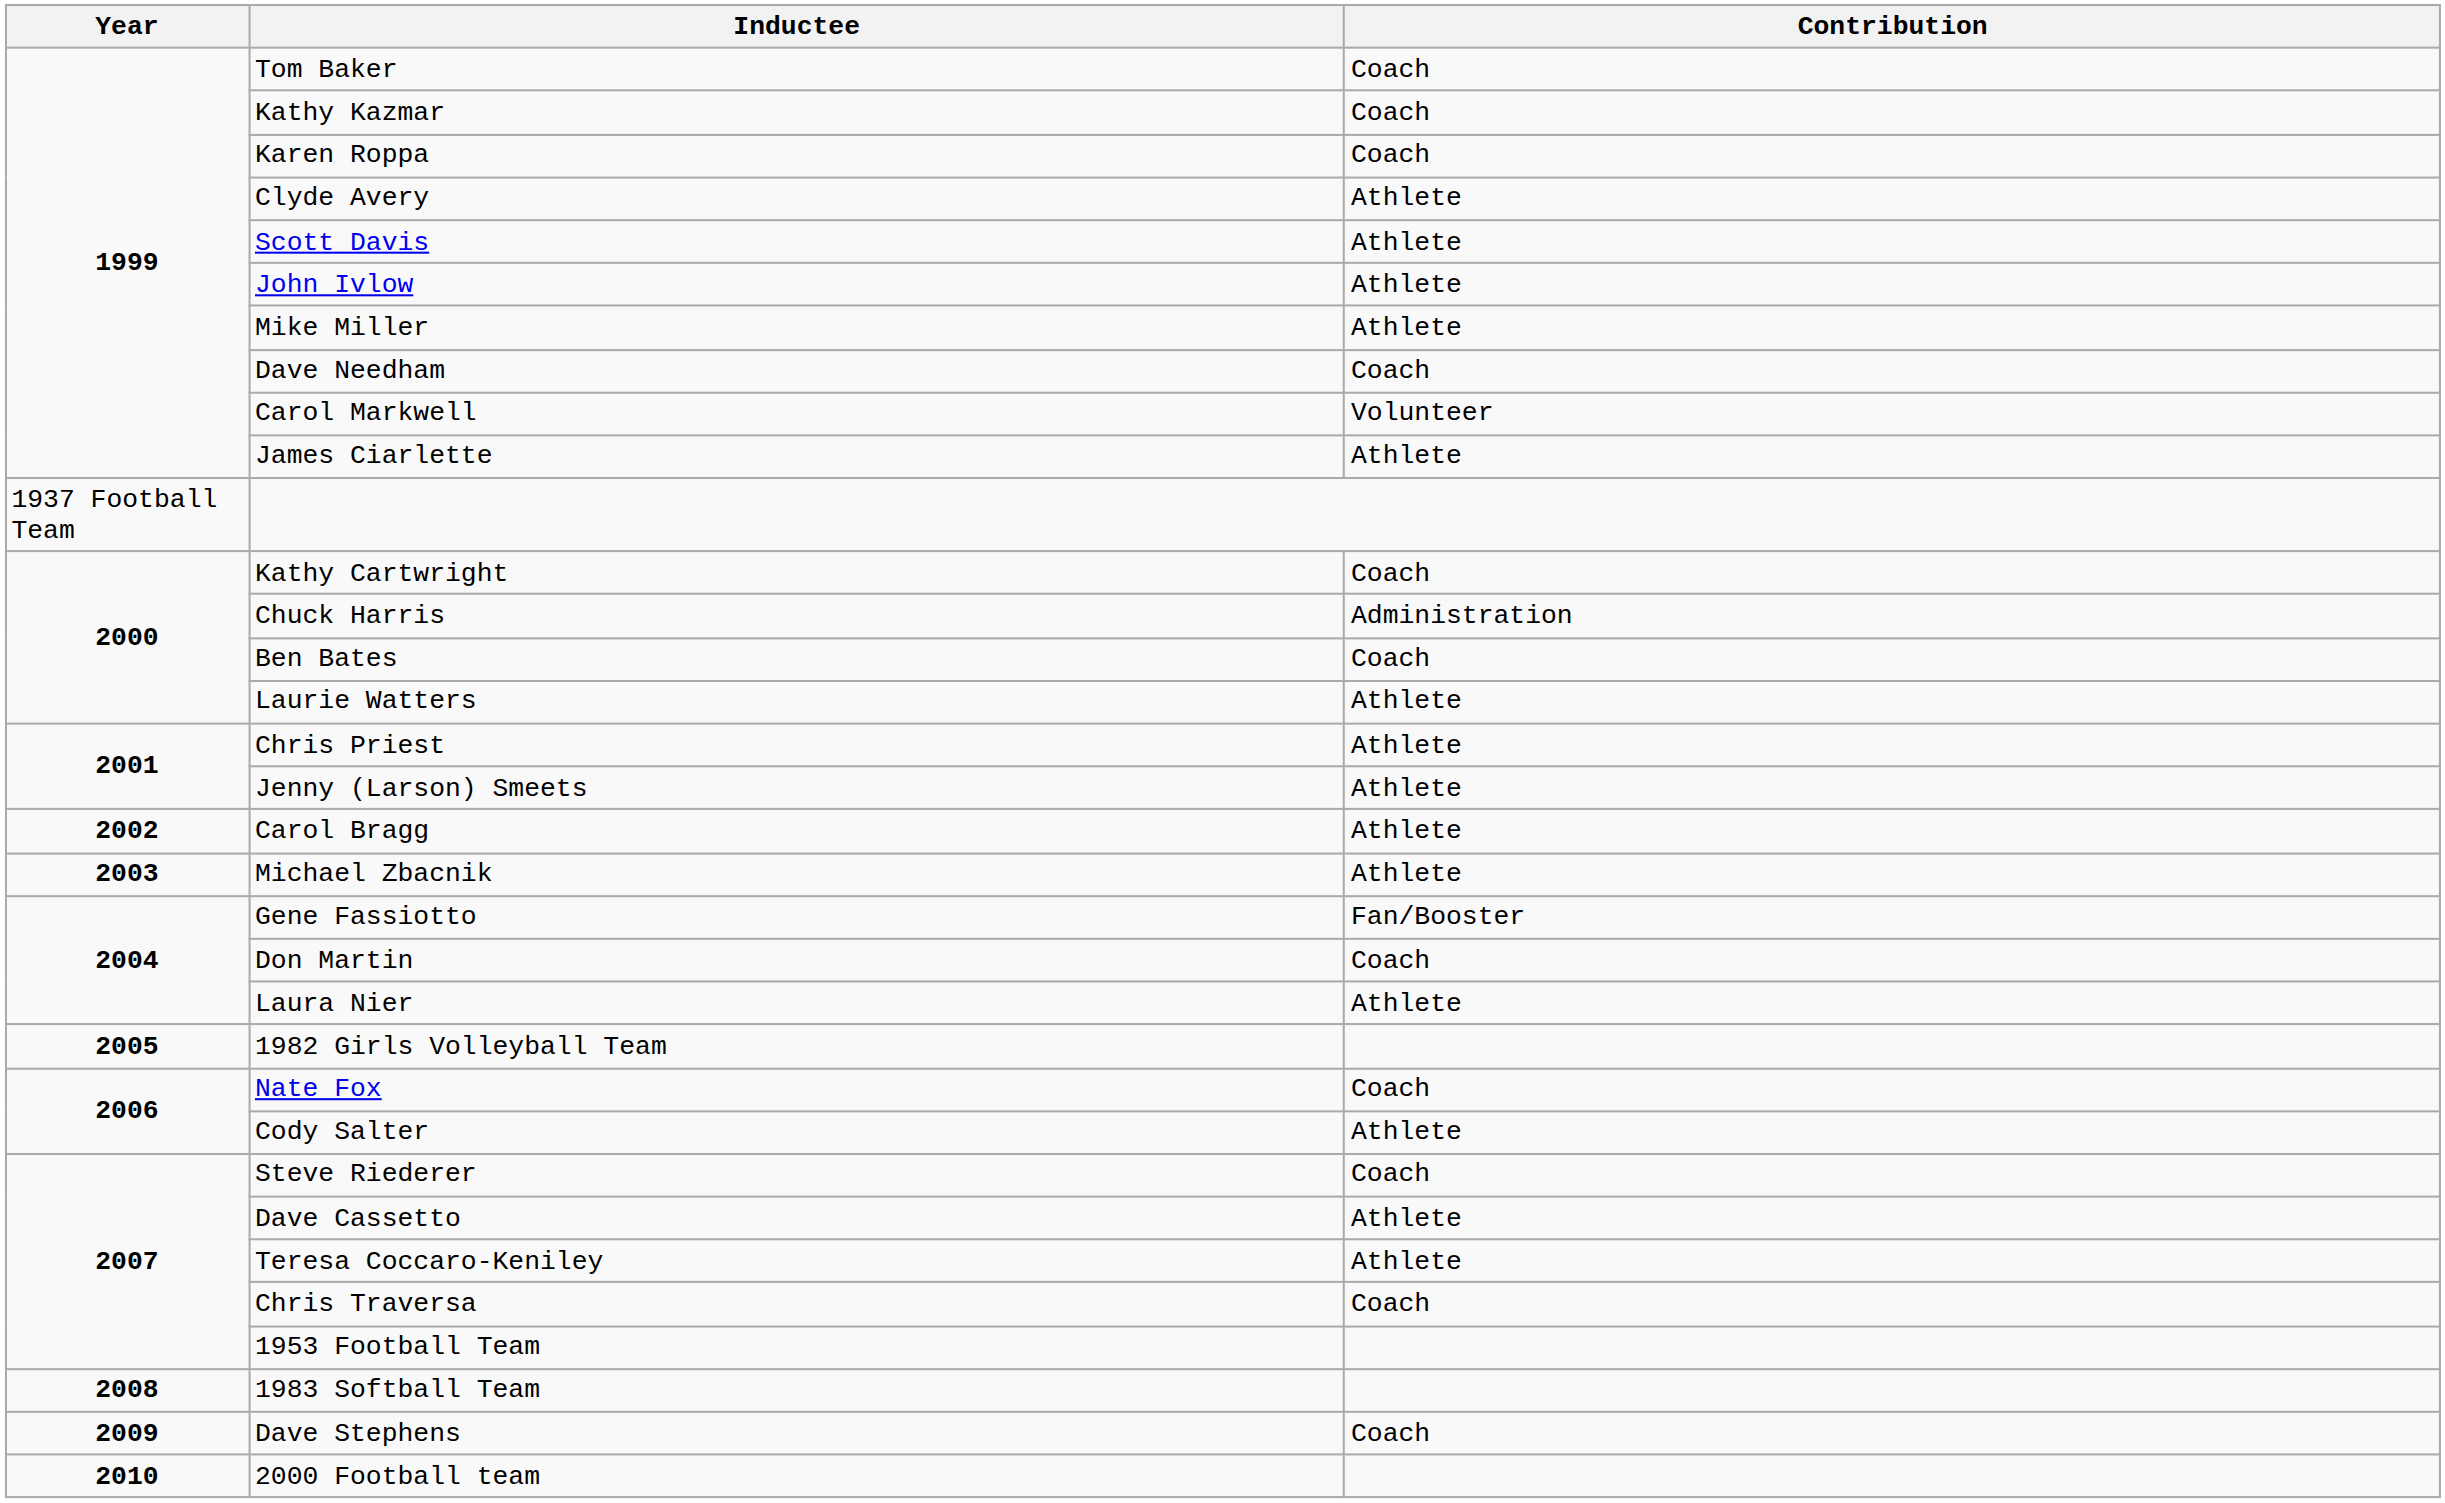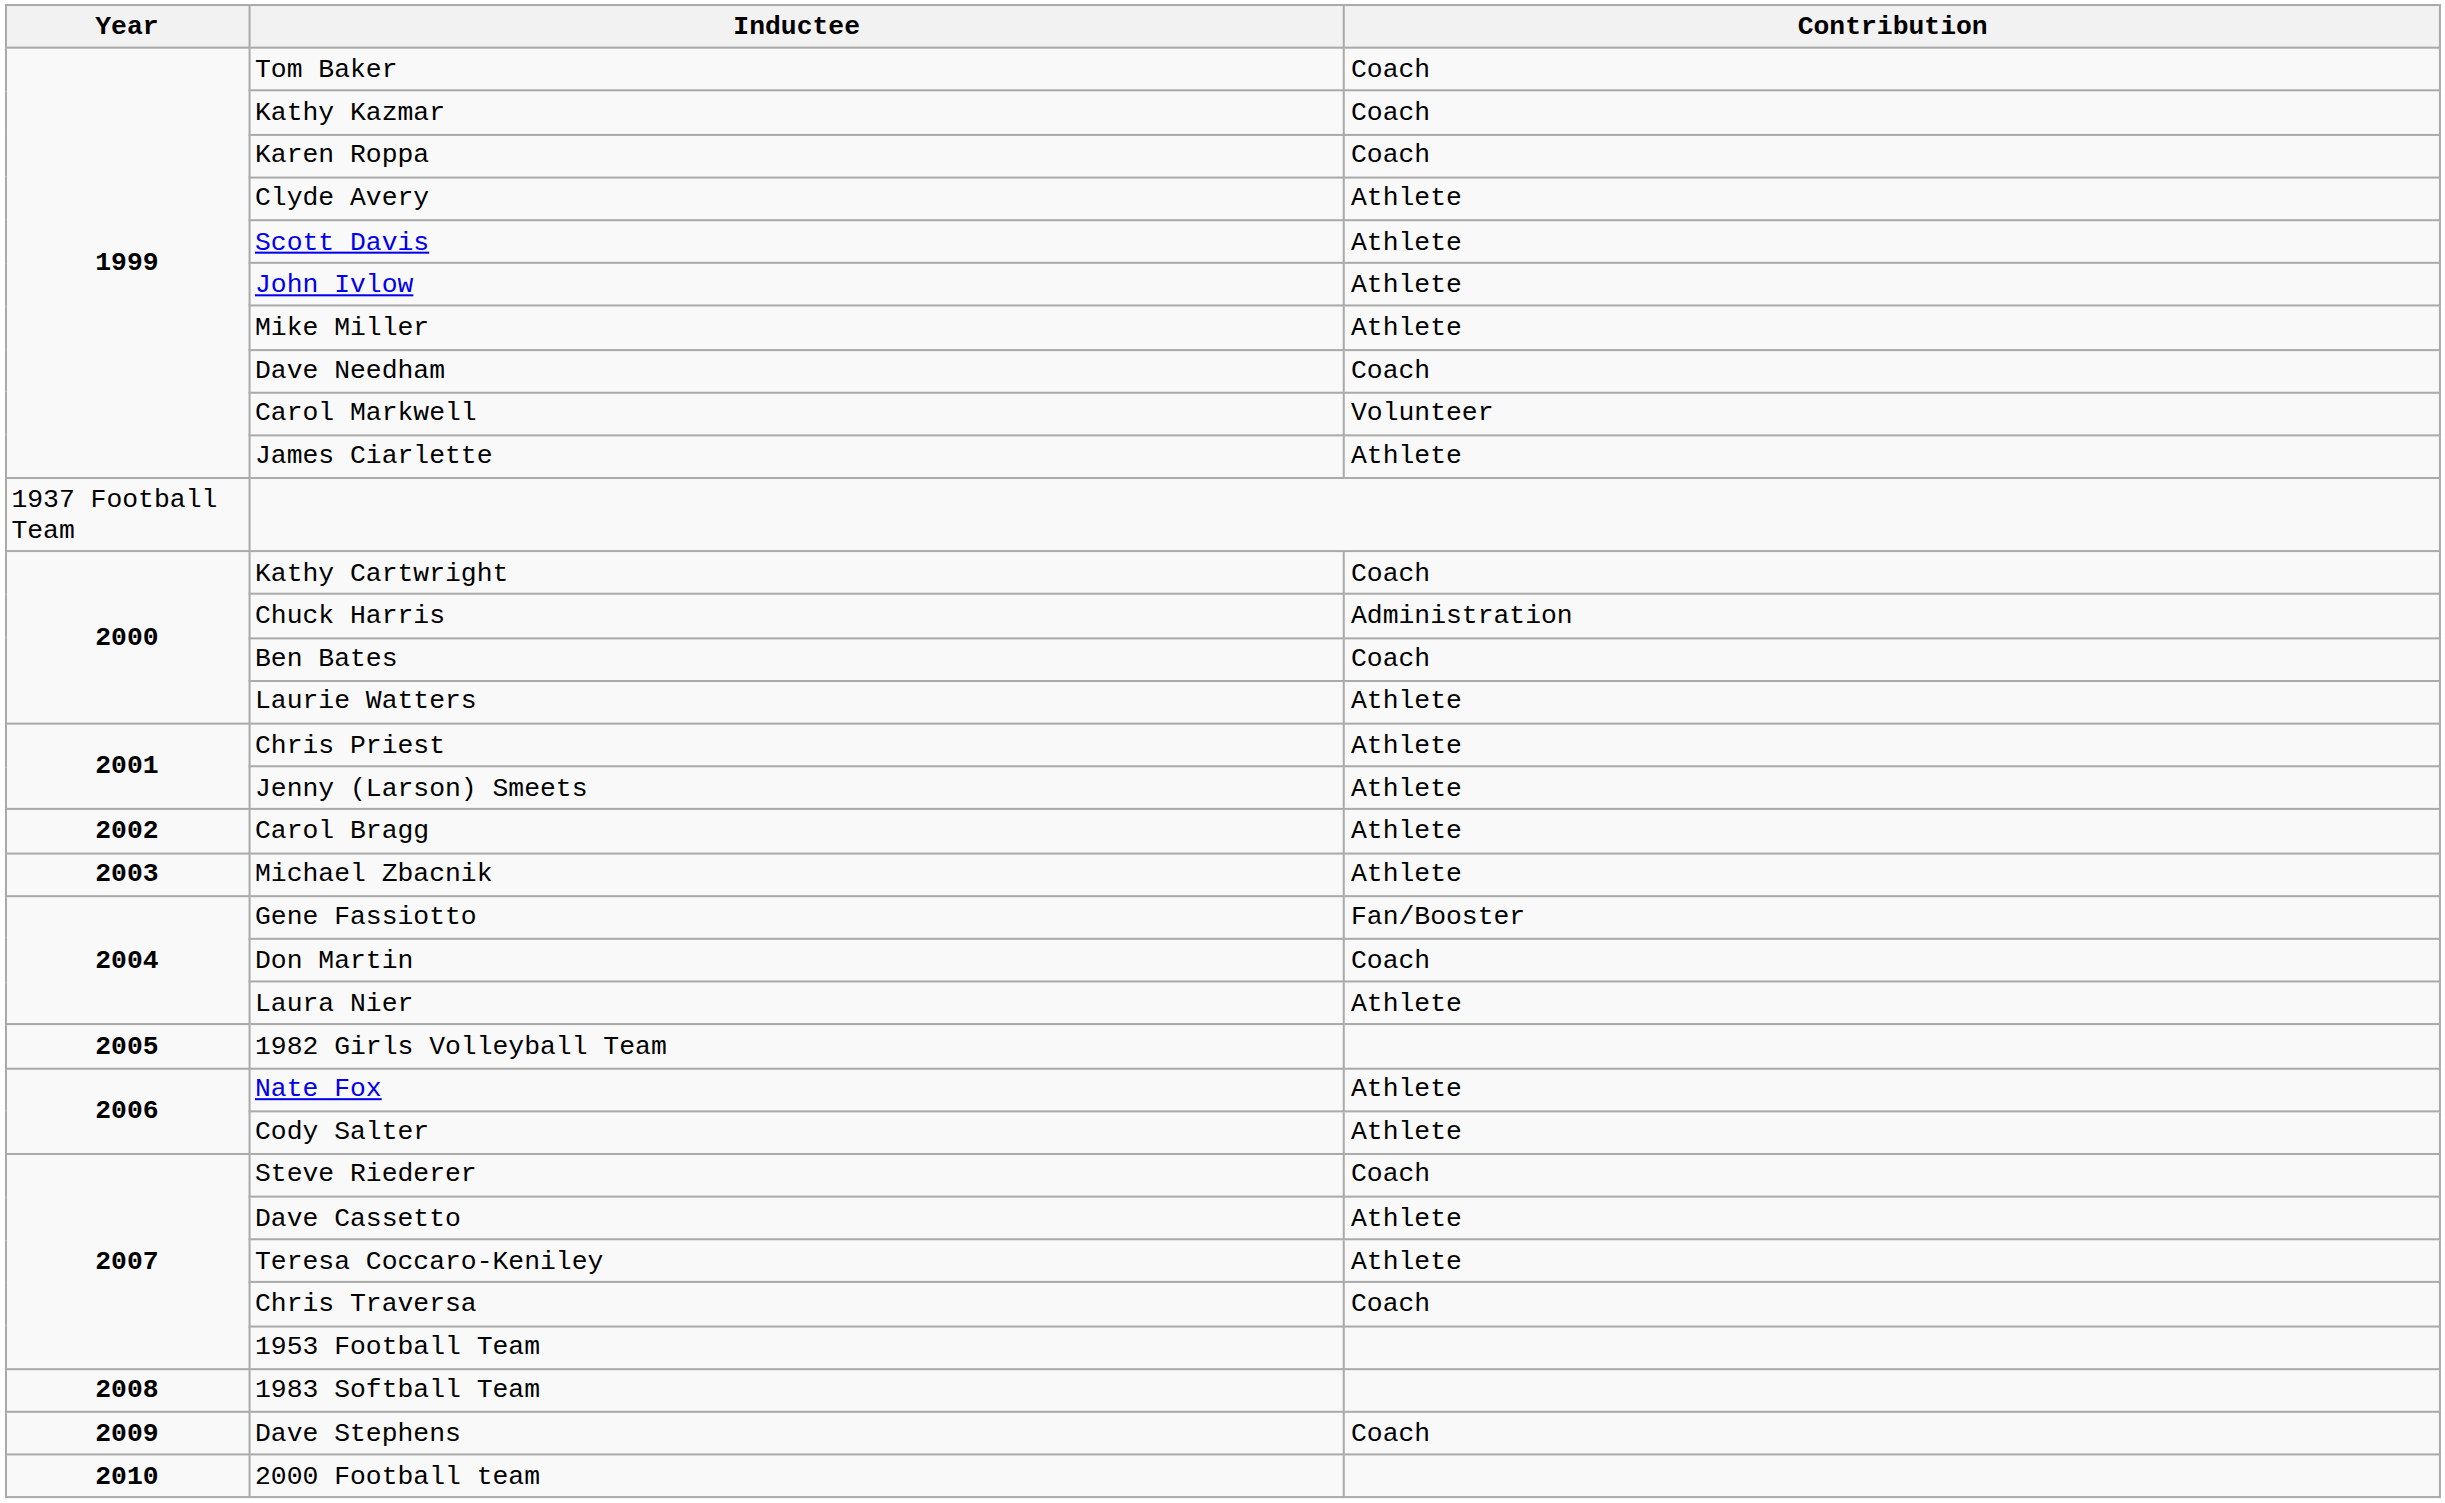 <table class="wikitable" style="width:95%; margin:auto;">
 <tr>
 <th style="width:10%;">Year</th>
 <th style="width:45%;">Inductee</th>
 <th style="width:45%;">Contribution</th>
 </tr>
 <tr>
 <td rowspan="10" style="text-align:center;"><strong>1999</strong></td>
 <td>Tom Baker</td>
 <td>Coach</td>
 </tr>
 <tr>
 <td>Kathy Kazmar</td>
 <td>Coach</td>
 </tr>
 <tr>
 <td>Karen Roppa</td>
 <td>Coach</td>
 </tr>
 <tr>
 <td>Clyde Avery</td>
 <td>Athlete</td>
 </tr>
 <tr>
 <td><a href='#'>Scott Davis</a></td>
 <td>Athlete</td>
 </tr>
 <tr>
 <td><a href='#'>John Ivlow</a></td>
 <td>Athlete</td>
 </tr>
 <tr>
 <td>Mike Miller</td>
 <td>Athlete</td>
 </tr>
 <tr>
 <td>Dave Needham</td>
 <td>Coach</td>
 </tr>
 <tr>
 <td>Carol Markwell</td>
 <td>Volunteer</td>
 </tr>
 <tr>
 <td>James Ciarlette</td>
 <td>Athlete</td>
 </tr>
 <tr>
 <td>1937 Football Team</td>
 </tr>
 <tr>
 <td rowspan="4" style="text-align:center;"><strong>2000</strong></td>
 <td>Kathy Cartwright</td>
 <td>Coach</td>
 </tr>
 <tr>
 <td>Chuck Harris</td>
 <td>Administration</td>
 </tr>
 <tr>
 <td>Ben Bates</td>
 <td>Coach</td>
 </tr>
 <tr>
 <td>Laurie Watters</td>
 <td>Athlete</td>
 </tr>
 <tr>
 <td rowspan="2" style="text-align:center;"><strong>2001</strong></td>
 <td>Chris Priest</td>
 <td>Athlete</td>
 </tr>
 <tr>
 <td>Jenny (Larson) Smeets</td>
 <td>Athlete</td>
 </tr>
 <tr>
 <td style="text-align:center;"><strong>2002</strong></td>
 <td>Carol Bragg</td>
 <td>Athlete</td>
 </tr>
 <tr>
 <td style="text-align:center;"><strong>2003</strong></td>
 <td>Michael Zbacnik</td>
 <td>Athlete</td>
 </tr>
 <tr>
 <td rowspan="3" style="text-align:center;"><strong>2004</strong></td>
 <td>Gene Fassiotto</td>
 <td>Fan/Booster</td>
 </tr>
 <tr>
 <td>Don Martin</td>
 <td>Coach</td>
 </tr>
 <tr>
 <td>Laura Nier</td>
 <td>Athlete</td>
 </tr>
 <tr>
 <td style="text-align:center;"><strong>2005</strong></td>
 <td>1982 Girls Volleyball Team</td>
 </tr>
 <tr>
 <td rowspan="2" style="text-align:center;"><strong>2006</strong></td>
 <td><a href='#'>Nate Fox</a></td>
-<td>Coach</td>
+<td>Athlete</td>
 </tr>
 <tr>
 <td>Cody Salter</td>
 <td>Athlete</td>
 </tr>
 <tr>
 <td rowspan="5" style="text-align:center;"><strong>2007</strong></td>
 <td>Steve Riederer</td>
 <td>Coach</td>
 </tr>
 <tr>
 <td>Dave Cassetto</td>
 <td>Athlete</td>
 </tr>
 <tr>
 <td>Teresa Coccaro-Keniley</td>
 <td>Athlete</td>
 </tr>
 <tr>
 <td>Chris Traversa</td>
 <td>Coach</td>
 </tr>
 <tr>
 <td>1953 Football Team</td>
 <td></td>
 </tr>
 <tr>
 <td style="text-align:center;"><strong>2008</strong></td>
 <td>1983 Softball Team</td>
 </tr>
 <tr>
 <td style="text-align:center;"><strong>2009</strong></td>
 <td>Dave Stephens</td>
 <td>Coach</td>
 </tr>
 <tr>
 <td style="text-align:center;"><strong>2010</strong></td>
 <td>2000 Football team</td>
 </tr>
 </table>
